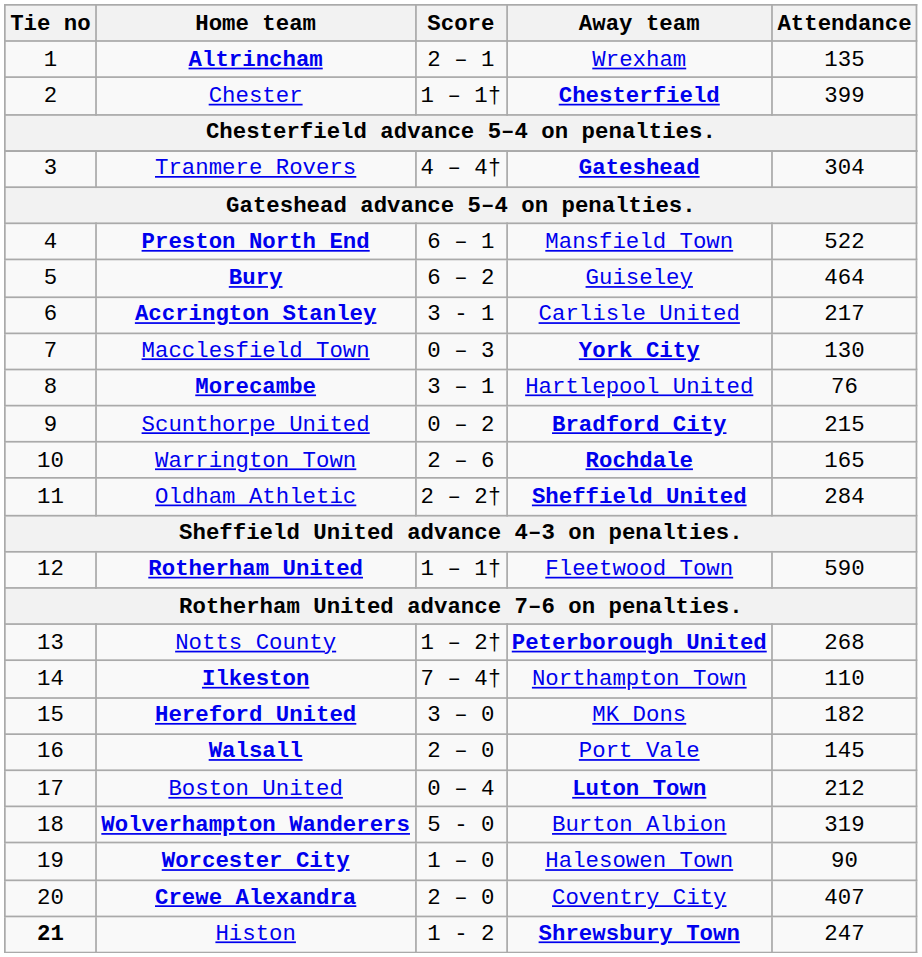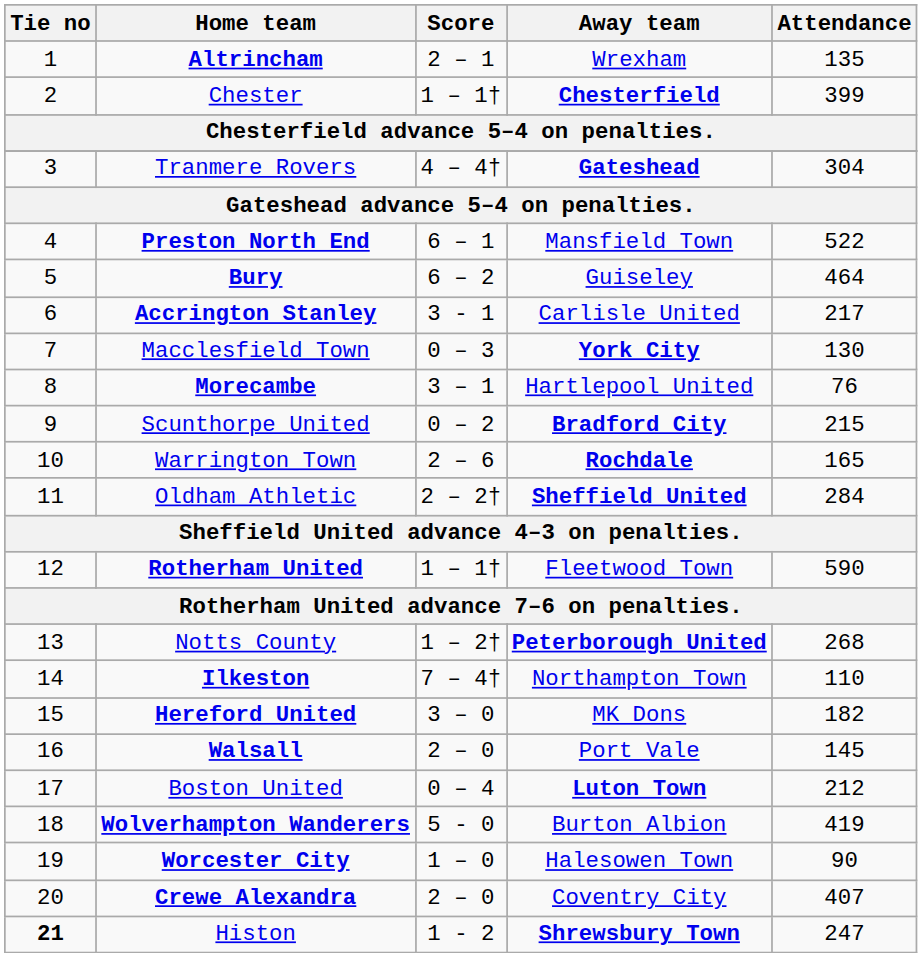 <table class="wikitable" style="text-align:center">
 <tr>
 <th>Tie no</th>
 <th>Home team</th>
 <th>Score</th>
 <th>Away team</th>
 <th>Attendance</th>
 </tr>
 <tr>
 <td>1</td>
 <td><strong><a href='#'>Altrincham</a></strong></td>
 <td>2 – 1</td>
 <td><a href='#'>Wrexham</a></td>
 <td>135</td>
 </tr>
 <tr>
 <td>2</td>
 <td><a href='#'>Chester</a></td>
 <td>1 – 1†</td>
 <td><strong><a href='#'>Chesterfield</a></strong></td>
 <td>399</td>
 </tr>
 <tr>
 <th colspan="5">Chesterfield advance 5–4 on penalties.</th>
 </tr>
 <tr>
 </tr>
 <tr>
 <td>3</td>
 <td><a href='#'>Tranmere Rovers</a></td>
 <td>4 – 4†</td>
 <td><strong><a href='#'>Gateshead</a></strong></td>
 <td>304</td>
 </tr>
 <tr>
 <th colspan="5">Gateshead advance 5–4 on penalties.</th>
 </tr>
 <tr>
 <td>4</td>
 <td><strong><a href='#'>Preston North End</a></strong></td>
 <td>6 – 1</td>
 <td><a href='#'>Mansfield Town</a></td>
 <td>522</td>
 </tr>
 <tr>
 <td>5</td>
 <td><strong><a href='#'>Bury</a></strong></td>
 <td>6 – 2</td>
 <td><a href='#'>Guiseley</a></td>
 <td>464</td>
 </tr>
 <tr>
 <td>6</td>
 <td><strong><a href='#'>Accrington Stanley</a></strong></td>
 <td>3 - 1</td>
 <td><a href='#'>Carlisle United</a></td>
 <td>217</td>
 </tr>
 <tr>
 <td>7</td>
 <td><a href='#'>Macclesfield Town</a></td>
 <td>0 – 3</td>
 <td><strong><a href='#'>York City</a></strong></td>
 <td>130</td>
 </tr>
 <tr>
 <td>8</td>
 <td><strong><a href='#'>Morecambe</a></strong></td>
 <td>3 – 1</td>
 <td><a href='#'>Hartlepool United</a></td>
 <td>76</td>
 </tr>
 <tr>
 <td>9</td>
 <td><a href='#'>Scunthorpe United</a></td>
 <td>0 – 2</td>
 <td><strong><a href='#'>Bradford City</a></strong></td>
 <td>215</td>
 </tr>
 <tr>
 <td>10</td>
 <td><a href='#'>Warrington Town</a></td>
 <td>2 – 6</td>
 <td><strong><a href='#'>Rochdale</a></strong></td>
 <td>165</td>
 </tr>
 <tr>
 <td>11</td>
 <td><a href='#'>Oldham Athletic</a></td>
 <td>2 – 2†</td>
 <td><strong><a href='#'>Sheffield United</a></strong></td>
 <td>284</td>
 </tr>
 <tr>
 <th colspan="5">Sheffield United advance 4–3 on penalties.</th>
 </tr>
 <tr>
 <td>12</td>
 <td><strong><a href='#'>Rotherham United</a></strong></td>
 <td>1 – 1†</td>
 <td><a href='#'>Fleetwood Town</a></td>
 <td>590</td>
 </tr>
 <tr>
 <th colspan="5">Rotherham United advance 7–6 on penalties.</th>
 </tr>
 <tr>
 <td>13</td>
 <td><a href='#'>Notts County</a></td>
 <td>1 – 2†</td>
 <td><strong><a href='#'>Peterborough United</a></strong></td>
 <td>268</td>
 </tr>
 <tr>
 <td>14</td>
 <td><strong><a href='#'>Ilkeston</a></strong></td>
 <td>7 – 4†</td>
 <td><a href='#'>Northampton Town</a></td>
 <td>110</td>
 </tr>
 <tr>
 <td>15</td>
 <td><strong><a href='#'>Hereford United</a></strong></td>
 <td>3 – 0</td>
 <td><a href='#'>MK Dons</a></td>
 <td>182</td>
 </tr>
 <tr>
 <td>16</td>
 <td><strong><a href='#'>Walsall</a></strong></td>
 <td>2 – 0</td>
 <td><a href='#'>Port Vale</a></td>
 <td>145</td>
 </tr>
 <tr>
 <td>17</td>
 <td><a href='#'>Boston United</a></td>
 <td>0 – 4</td>
 <td><strong><a href='#'>Luton Town</a></strong></td>
 <td>212</td>
 </tr>
 <tr>
 <td>18</td>
 <td><strong><a href='#'>Wolverhampton Wanderers</a></strong></td>
 <td>5 - 0</td>
 <td><a href='#'>Burton Albion</a></td>
-<td>319</td>
+<td>419</td>
 </tr>
 <tr>
 <td>19</td>
 <td><strong><a href='#'>Worcester City</a></strong></td>
 <td>1 – 0</td>
 <td><a href='#'>Halesowen Town</a></td>
 <td>90</td>
 </tr>
 <tr>
 <td>20</td>
 <td><strong><a href='#'>Crewe Alexandra</a></strong></td>
 <td>2 – 0</td>
 <td><a href='#'>Coventry City</a></td>
 <td>407</td>
 </tr>
 <tr>
 <td><strong>21</strong></td>
 <td><a href='#'>Histon</a></td>
 <td>1 - 2</td>
 <td><strong><a href='#'>Shrewsbury Town</a></strong></td>
 <td>247</td>
 </tr>
 </table>
